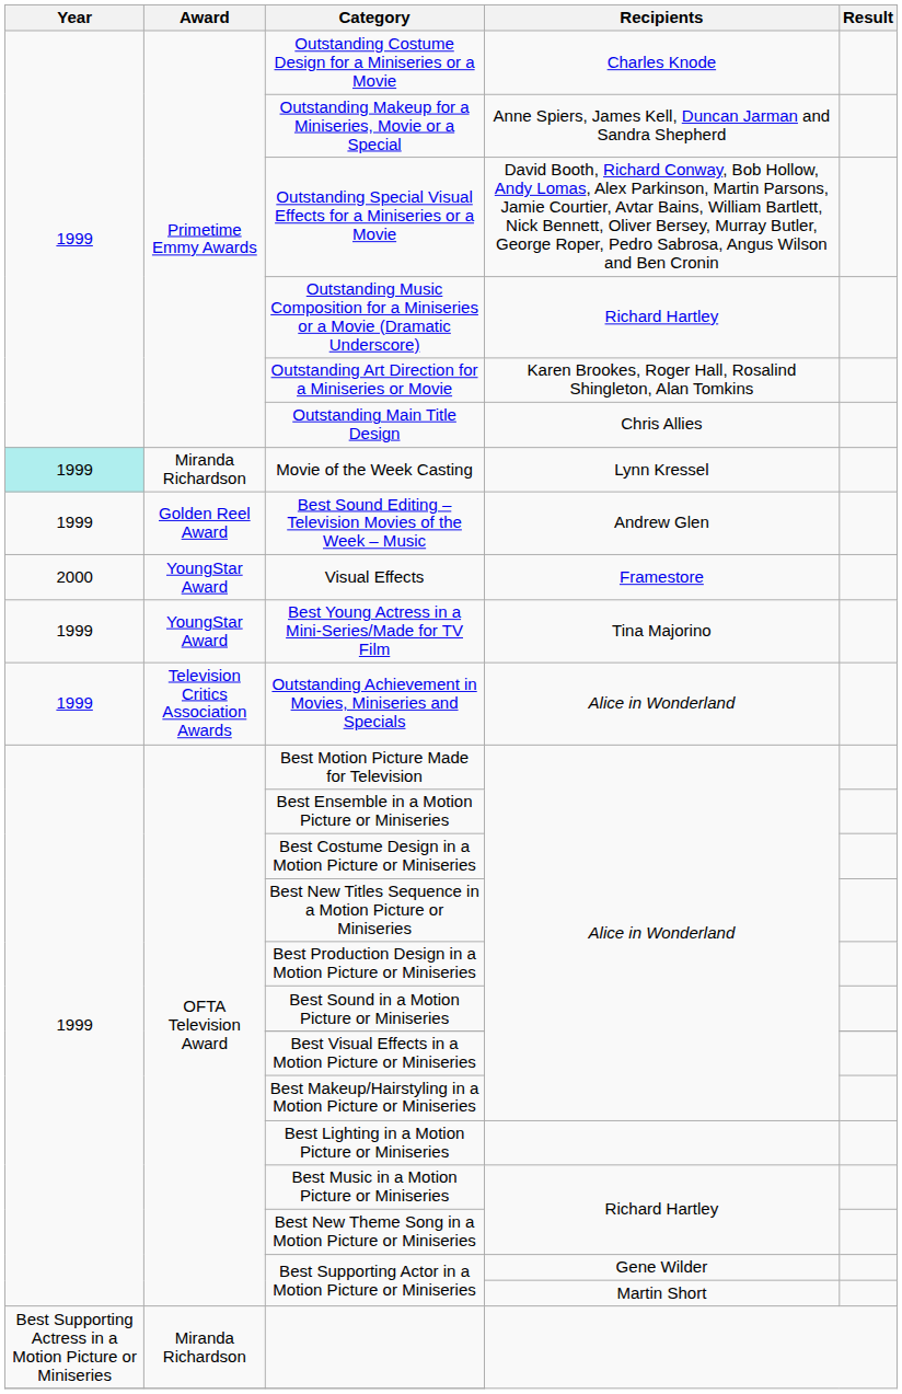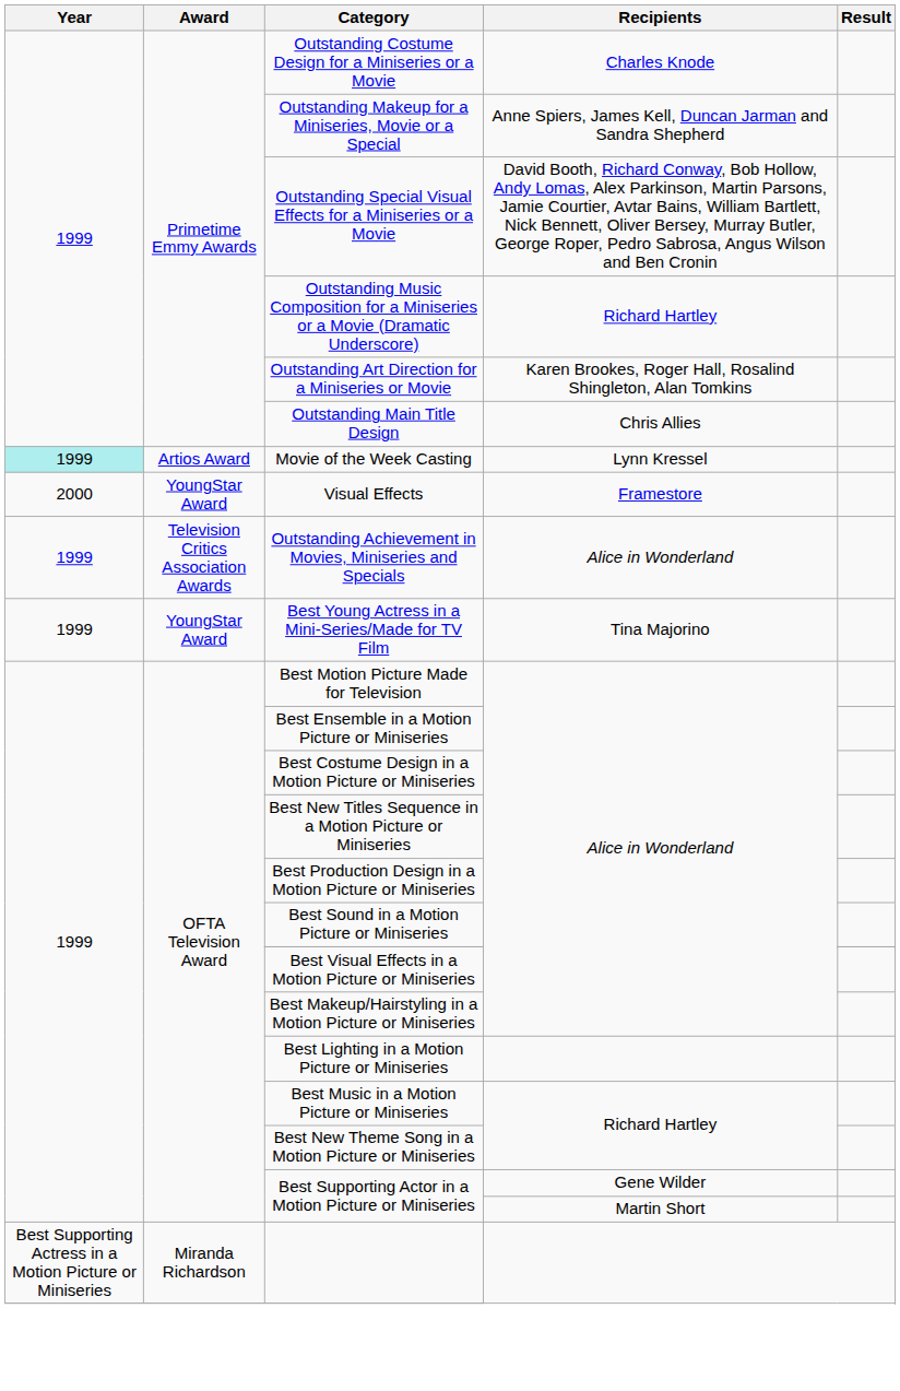 <table class="wikitable" style="text-align: center;">
 <tr>
 <th>Year</th>
 <th>Award</th>
 <th>Category</th>
 <th>Recipients</th>
 <th>Result</th>
 </tr>
 <tr>
 <td rowspan="6"><a href='#'>1999</a></td>
 <td rowspan="6"><a href='#'>Primetime Emmy Awards</a></td>
 <td><a href='#'>Outstanding Costume Design for a Miniseries or a Movie</a></td>
 <td><a href='#'>Charles Knode</a></td>
 <td></td>
 </tr>
 <tr>
 <td><a href='#'>Outstanding Makeup for a Miniseries, Movie or a Special</a></td>
 <td>Anne Spiers, James Kell, <a href='#'>Duncan Jarman</a> and Sandra Shepherd</td>
 <td></td>
 </tr>
 <tr>
 <td><a href='#'>Outstanding Special Visual Effects for a Miniseries or a Movie</a></td>
 <td>David Booth, <a href='#'>Richard Conway</a>, Bob Hollow, <a href='#'>Andy Lomas</a>, Alex Parkinson, Martin Parsons, Jamie Courtier, Avtar Bains, William Bartlett, Nick Bennett, Oliver Bersey, Murray Butler, George Roper, Pedro Sabrosa, Angus Wilson and Ben Cronin</td>
 <td></td>
 </tr>
 <tr>
 <td><a href='#'>Outstanding Music Composition for a Miniseries or a Movie (Dramatic Underscore)</a></td>
 <td><a href='#'>Richard Hartley</a></td>
 <td></td>
 </tr>
 <tr>
 <td><a href='#'>Outstanding Art Direction for a Miniseries or Movie</a></td>
 <td>Karen Brookes, Roger Hall, Rosalind Shingleton, Alan Tomkins</td>
 <td></td>
 </tr>
 <tr>
 <td><a href='#'>Outstanding Main Title Design</a></td>
 <td>Chris Allies</td>
 <td></td>
 </tr>
 <tr>
 <td style="background: paleturquoise;">1999</td>
-<td>Miranda Richardson</td>
+<td><a href='#'>Artios Award</a></td>
 <td>Movie of the Week Casting</td>
 <td>Lynn Kressel</td>
-<td></td>
-</tr>
-<tr>
-<td>1999</td>
-<td><a href='#'>Golden Reel Award</a></td>
-<td><a href='#'>Best Sound Editing – Television Movies of the Week – Music</a></td>
-<td>Andrew Glen</td>
 <td></td>
 </tr>
 <tr>
 <td>2000</td>
 <td><a href='#'>YoungStar Award</a></td>
 <td>Visual Effects</td>
 <td><a href='#'>Framestore</a></td>
 <td></td>
 </tr>
 <tr>
+<td><a href='#'>1999</a></td>
+<td><a href='#'>Television Critics Association Awards</a></td>
+<td><a href='#'>Outstanding Achievement in Movies, Miniseries and Specials</a></td>
+<td><em>Alice in Wonderland</em></td>
+<td></td>
+</tr>
+<tr>
 <td>1999</td>
 <td><a href='#'>YoungStar Award</a></td>
 <td><a href='#'>Best Young Actress in a Mini-Series/Made for TV Film</a></td>
 <td>Tina Majorino</td>
-<td></td>
-</tr>
-<tr>
-<td><a href='#'>1999</a></td>
-<td><a href='#'>Television Critics Association Awards</a></td>
-<td><a href='#'>Outstanding Achievement in Movies, Miniseries and Specials</a></td>
-<td><em>Alice in Wonderland</em></td>
 <td></td>
 </tr>
 <tr>
 <td rowspan="14">1999</td>
 <td rowspan="14">OFTA Television Award</td>
 <td>Best Motion Picture Made for Television</td>
 <td rowspan="9"><em>Alice in Wonderland</em></td>
 <td></td>
 </tr>
 <tr>
 <td>Best Ensemble in a Motion Picture or Miniseries</td>
 <td></td>
 </tr>
 <tr>
 <td>Best Costume Design in a Motion Picture or Miniseries</td>
 <td></td>
 </tr>
 <tr>
 <td>Best New Titles Sequence in a Motion Picture or Miniseries</td>
 <td></td>
 </tr>
 <tr>
 <td>Best Production Design in a Motion Picture or Miniseries</td>
 <td></td>
 </tr>
 <tr>
 <td>Best Sound in a Motion Picture or Miniseries</td>
 <td></td>
 </tr>
 <tr>
 </tr>
 <tr>
 <td>Best Visual Effects in a Motion Picture or Miniseries</td>
 <td></td>
 </tr>
 <tr>
 <td>Best Makeup/Hairstyling in a Motion Picture or Miniseries</td>
 <td></td>
 </tr>
 <tr>
 <td>Best Lighting in a Motion Picture or Miniseries</td>
 <td></td>
 </tr>
 <tr>
 <td>Best Music in a Motion Picture or Miniseries</td>
 <td rowspan="2">Richard Hartley</td>
 <td></td>
 </tr>
 <tr>
 <td>Best New Theme Song in a Motion Picture or Miniseries</td>
 <td></td>
 </tr>
 <tr>
 <td rowspan="2">Best Supporting Actor in a Motion Picture or Miniseries</td>
 <td>Gene Wilder</td>
 <td></td>
 </tr>
 <tr>
 <td>Martin Short</td>
 <td></td>
 </tr>
 <tr>
 <td>Best Supporting Actress in a Motion Picture or Miniseries</td>
 <td>Miranda Richardson</td>
 <td></td>
 </tr>
 <tr>
 </tr>
 </table>
